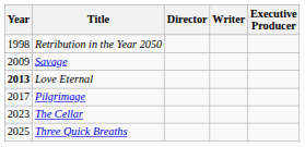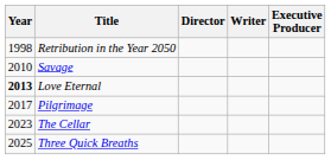 <table class="wikitable">
 <tr>
 <th>Year</th>
 <th>Title</th>
 <th>Director</th>
 <th>Writer</th>
 <th>Executive<br>Producer</th>
 </tr>
 <tr>
 <td>1998</td>
 <td><em>Retribution in the Year 2050</em></td>
 <td></td>
 <td></td>
 <td></td>
 </tr>
 <tr>
-<td>2009</td>
+<td>2010</td>
 <td><em><a href='#'>Savage</a></em></td>
 <td></td>
 <td></td>
 <td></td>
 </tr>
 <tr>
 <td><strong>2013</strong></td>
 <td><em>Love Eternal</em></td>
 <td></td>
 <td></td>
 <td></td>
 </tr>
 <tr>
 <td>2017</td>
 <td><em><a href='#'>Pilgrimage</a></em></td>
 <td></td>
 <td></td>
 <td></td>
 </tr>
 <tr>
 <td>2023</td>
 <td><em><a href='#'>The Cellar</a></em></td>
 <td></td>
 <td></td>
 <td></td>
 </tr>
 <tr>
 <td>2025</td>
 <td><em><a href='#'>Three Quick Breaths</a></em></td>
 <td></td>
 <td></td>
 <td></td>
 </tr>
 </table>
